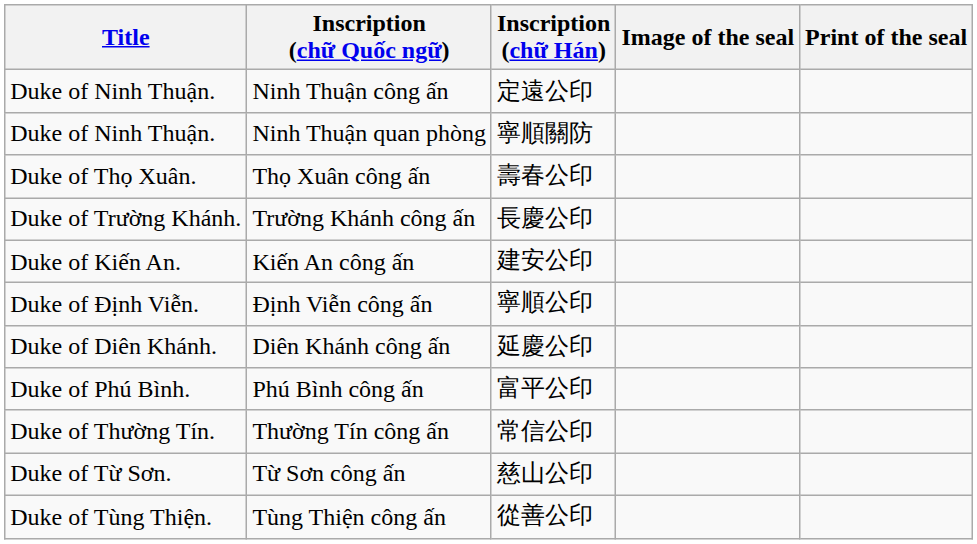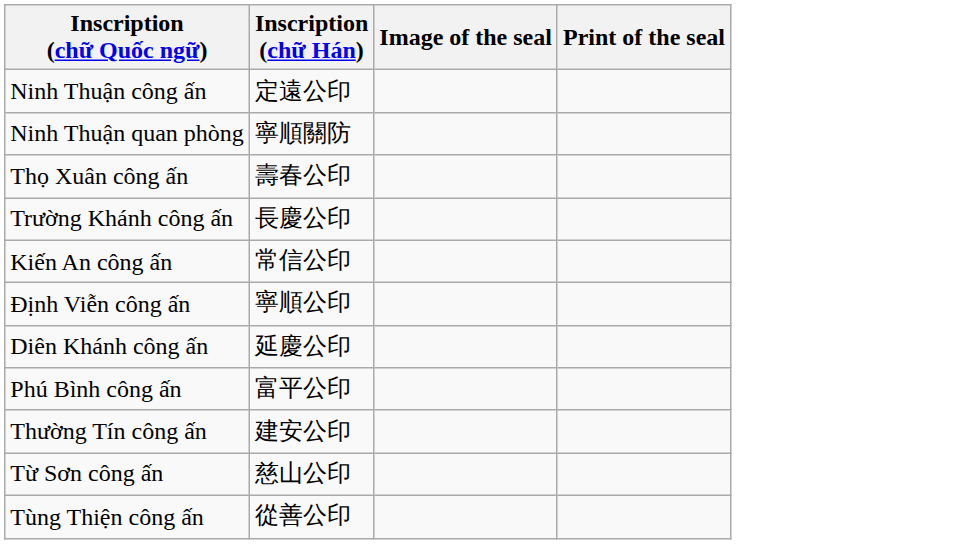 <table class="wikitable">
 <tr>
-<th><a href='#'>Title</a></th>
 <th>Inscription<br>(<a href='#'>chữ Quốc ngữ</a>)</th>
 <th>Inscription<br>(<a href='#'>chữ Hán</a>)</th>
 <th>Image of the seal</th>
 <th>Print of the seal</th>
 </tr>
 <tr>
-<td>Duke of Ninh Thuận.</td>
 <td>Ninh Thuận công ấn</td>
 <td>定遠公印</td>
 <td></td>
 <td></td>
 </tr>
 <tr>
-<td>Duke of Ninh Thuận.</td>
 <td>Ninh Thuận quan phòng</td>
 <td>寧順關防</td>
 <td></td>
 <td></td>
 </tr>
 <tr>
-<td>Duke of Thọ Xuân.</td>
 <td>Thọ Xuân công ấn</td>
 <td>壽春公印</td>
 <td></td>
 <td></td>
 </tr>
 <tr>
-<td>Duke of Trường Khánh.</td>
 <td>Trường Khánh công ấn</td>
 <td>長慶公印</td>
 <td></td>
 <td></td>
 </tr>
 <tr>
-<td>Duke of Kiến An.</td>
 <td>Kiến An công ấn</td>
-<td>建安公印</td>
+<td>常信公印</td>
 <td></td>
 <td></td>
 </tr>
 <tr>
-<td>Duke of Định Viễn.</td>
 <td>Định Viễn công ấn</td>
 <td>寧順公印</td>
 <td></td>
 <td></td>
 </tr>
 <tr>
-<td>Duke of Diên Khánh.</td>
 <td>Diên Khánh công ấn</td>
 <td>延慶公印</td>
 <td></td>
 <td></td>
 </tr>
 <tr>
-<td>Duke of Phú Bình.</td>
 <td>Phú Bình công ấn</td>
 <td>富平公印</td>
 <td></td>
 <td></td>
 </tr>
 <tr>
-<td>Duke of Thường Tín.</td>
 <td>Thường Tín công ấn</td>
-<td>常信公印</td>
+<td>建安公印</td>
 <td></td>
 <td></td>
 </tr>
 <tr>
-<td>Duke of Từ Sơn.</td>
 <td>Từ Sơn công ấn</td>
 <td>慈山公印</td>
 <td></td>
 <td></td>
 </tr>
 <tr>
-<td>Duke of Tùng Thiện.</td>
 <td>Tùng Thiện công ấn</td>
 <td>從善公印</td>
 <td></td>
 <td></td>
 </tr>
 </table>
